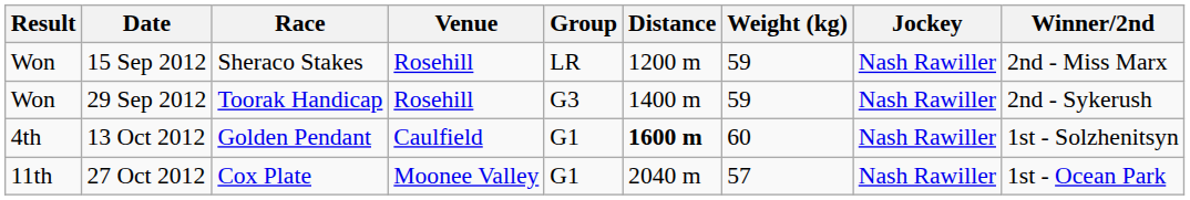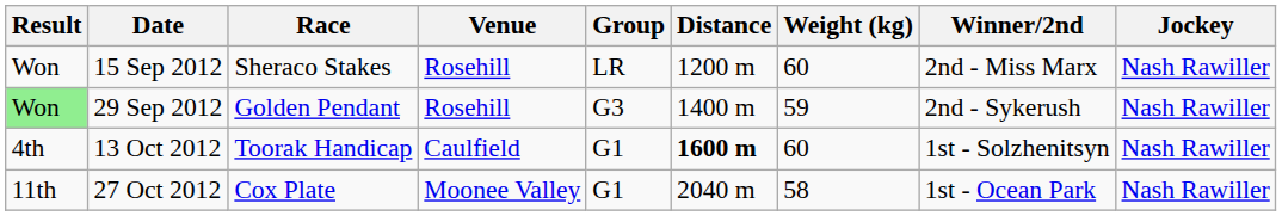 <table class="wikitable">
 <tr>
 <th>Result</th>
 <th>Date</th>
 <th>Race</th>
 <th>Venue</th>
 <th>Group</th>
 <th>Distance</th>
 <th>Weight (kg)</th>
+<th>Winner/2nd</th>
 <th>Jockey</th>
-<th>Winner/2nd</th>
 </tr>
 <tr>
 <td>Won</td>
 <td>15 Sep 2012</td>
 <td>Sheraco Stakes</td>
 <td><a href='#'>Rosehill</a></td>
 <td>LR</td>
 <td>1200 m</td>
-<td>59</td>
+<td>60</td>
+<td>2nd - Miss Marx</td>
 <td><a href='#'>Nash Rawiller</a></td>
-<td>2nd - Miss Marx</td>
 </tr>
 <tr>
-<td>Won</td>
+<td style="background: lightgreen;">Won</td>
 <td>29 Sep 2012</td>
-<td><a href='#'>Toorak Handicap</a></td>
+<td><a href='#'>Golden Pendant</a></td>
 <td><a href='#'>Rosehill</a></td>
 <td>G3</td>
 <td>1400 m</td>
 <td>59</td>
+<td>2nd - Sykerush</td>
 <td><a href='#'>Nash Rawiller</a></td>
-<td>2nd - Sykerush</td>
 </tr>
 <tr>
 <td>4th</td>
 <td>13 Oct 2012</td>
-<td><a href='#'>Golden Pendant</a></td>
+<td><a href='#'>Toorak Handicap</a></td>
 <td><a href='#'>Caulfield</a></td>
 <td>G1</td>
 <td><strong>1600 m</strong></td>
 <td>60</td>
+<td>1st - Solzhenitsyn</td>
 <td><a href='#'>Nash Rawiller</a></td>
-<td>1st - Solzhenitsyn</td>
 </tr>
 <tr>
 <td>11th</td>
 <td>27 Oct 2012</td>
 <td><a href='#'>Cox Plate</a></td>
 <td><a href='#'>Moonee Valley</a></td>
 <td>G1</td>
 <td>2040 m</td>
-<td>57</td>
+<td>58</td>
+<td>1st - <a href='#'>Ocean Park</a></td>
 <td><a href='#'>Nash Rawiller</a></td>
-<td>1st - <a href='#'>Ocean Park</a></td>
 </tr>
 </table>
